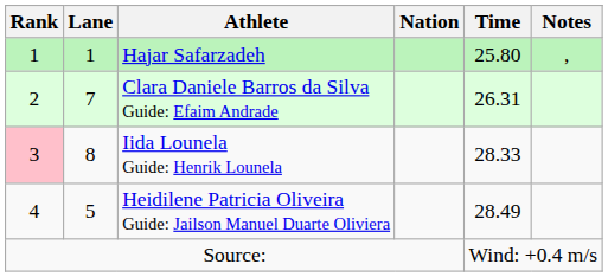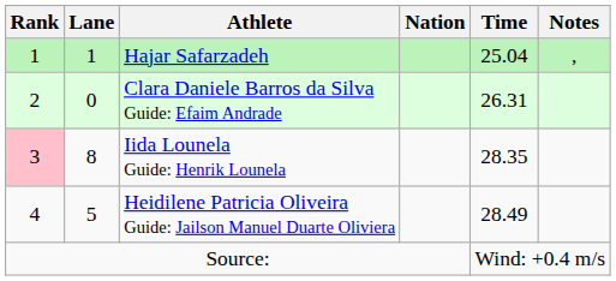 <table class="wikitable sortable" style="text-align:center">
 <tr>
 <th scope="col">Rank</th>
 <th scope="col">Lane</th>
 <th scope="col">Athlete</th>
 <th scope="col">Nation</th>
 <th scope="col">Time</th>
 <th scope="col">Notes</th>
 </tr>
 <tr bgcolor=bbf3bb>
 <td>1</td>
 <td>1</td>
 <td align=left><a href='#'>Hajar Safarzadeh</a></td>
 <td align=left></td>
-<td>25.80</td>
+<td>25.04</td>
 <td>, </td>
 </tr>
 <tr bgcolor=ddffdd>
 <td>2</td>
-<td>7</td>
+<td>0</td>
 <td align=left><a href='#'>Clara Daniele Barros da Silva</a><br><small>Guide: <a href='#'>Efaim Andrade</a></small></td>
 <td align=left></td>
 <td>26.31</td>
 <td></td>
 </tr>
 <tr>
 <td style="background: pink;">3</td>
 <td>8</td>
 <td align=left><a href='#'>Iida Lounela</a><br><small>Guide: <a href='#'>Henrik Lounela</a></small></td>
 <td align=left></td>
-<td>28.33</td>
+<td>28.35</td>
 <td></td>
 </tr>
 <tr>
 <td>4</td>
 <td>5</td>
 <td align=left><a href='#'>Heidilene Patricia Oliveira</a><br><small>Guide: <a href='#'>Jailson Manuel Duarte Oliviera</a></small></td>
 <td align=left></td>
 <td>28.49</td>
 <td></td>
 </tr>
 <tr class="sortbottom">
 <td colspan="4">Source:</td>
 <td colspan="2">Wind: +0.4 m/s</td>
 </tr>
 </table>
